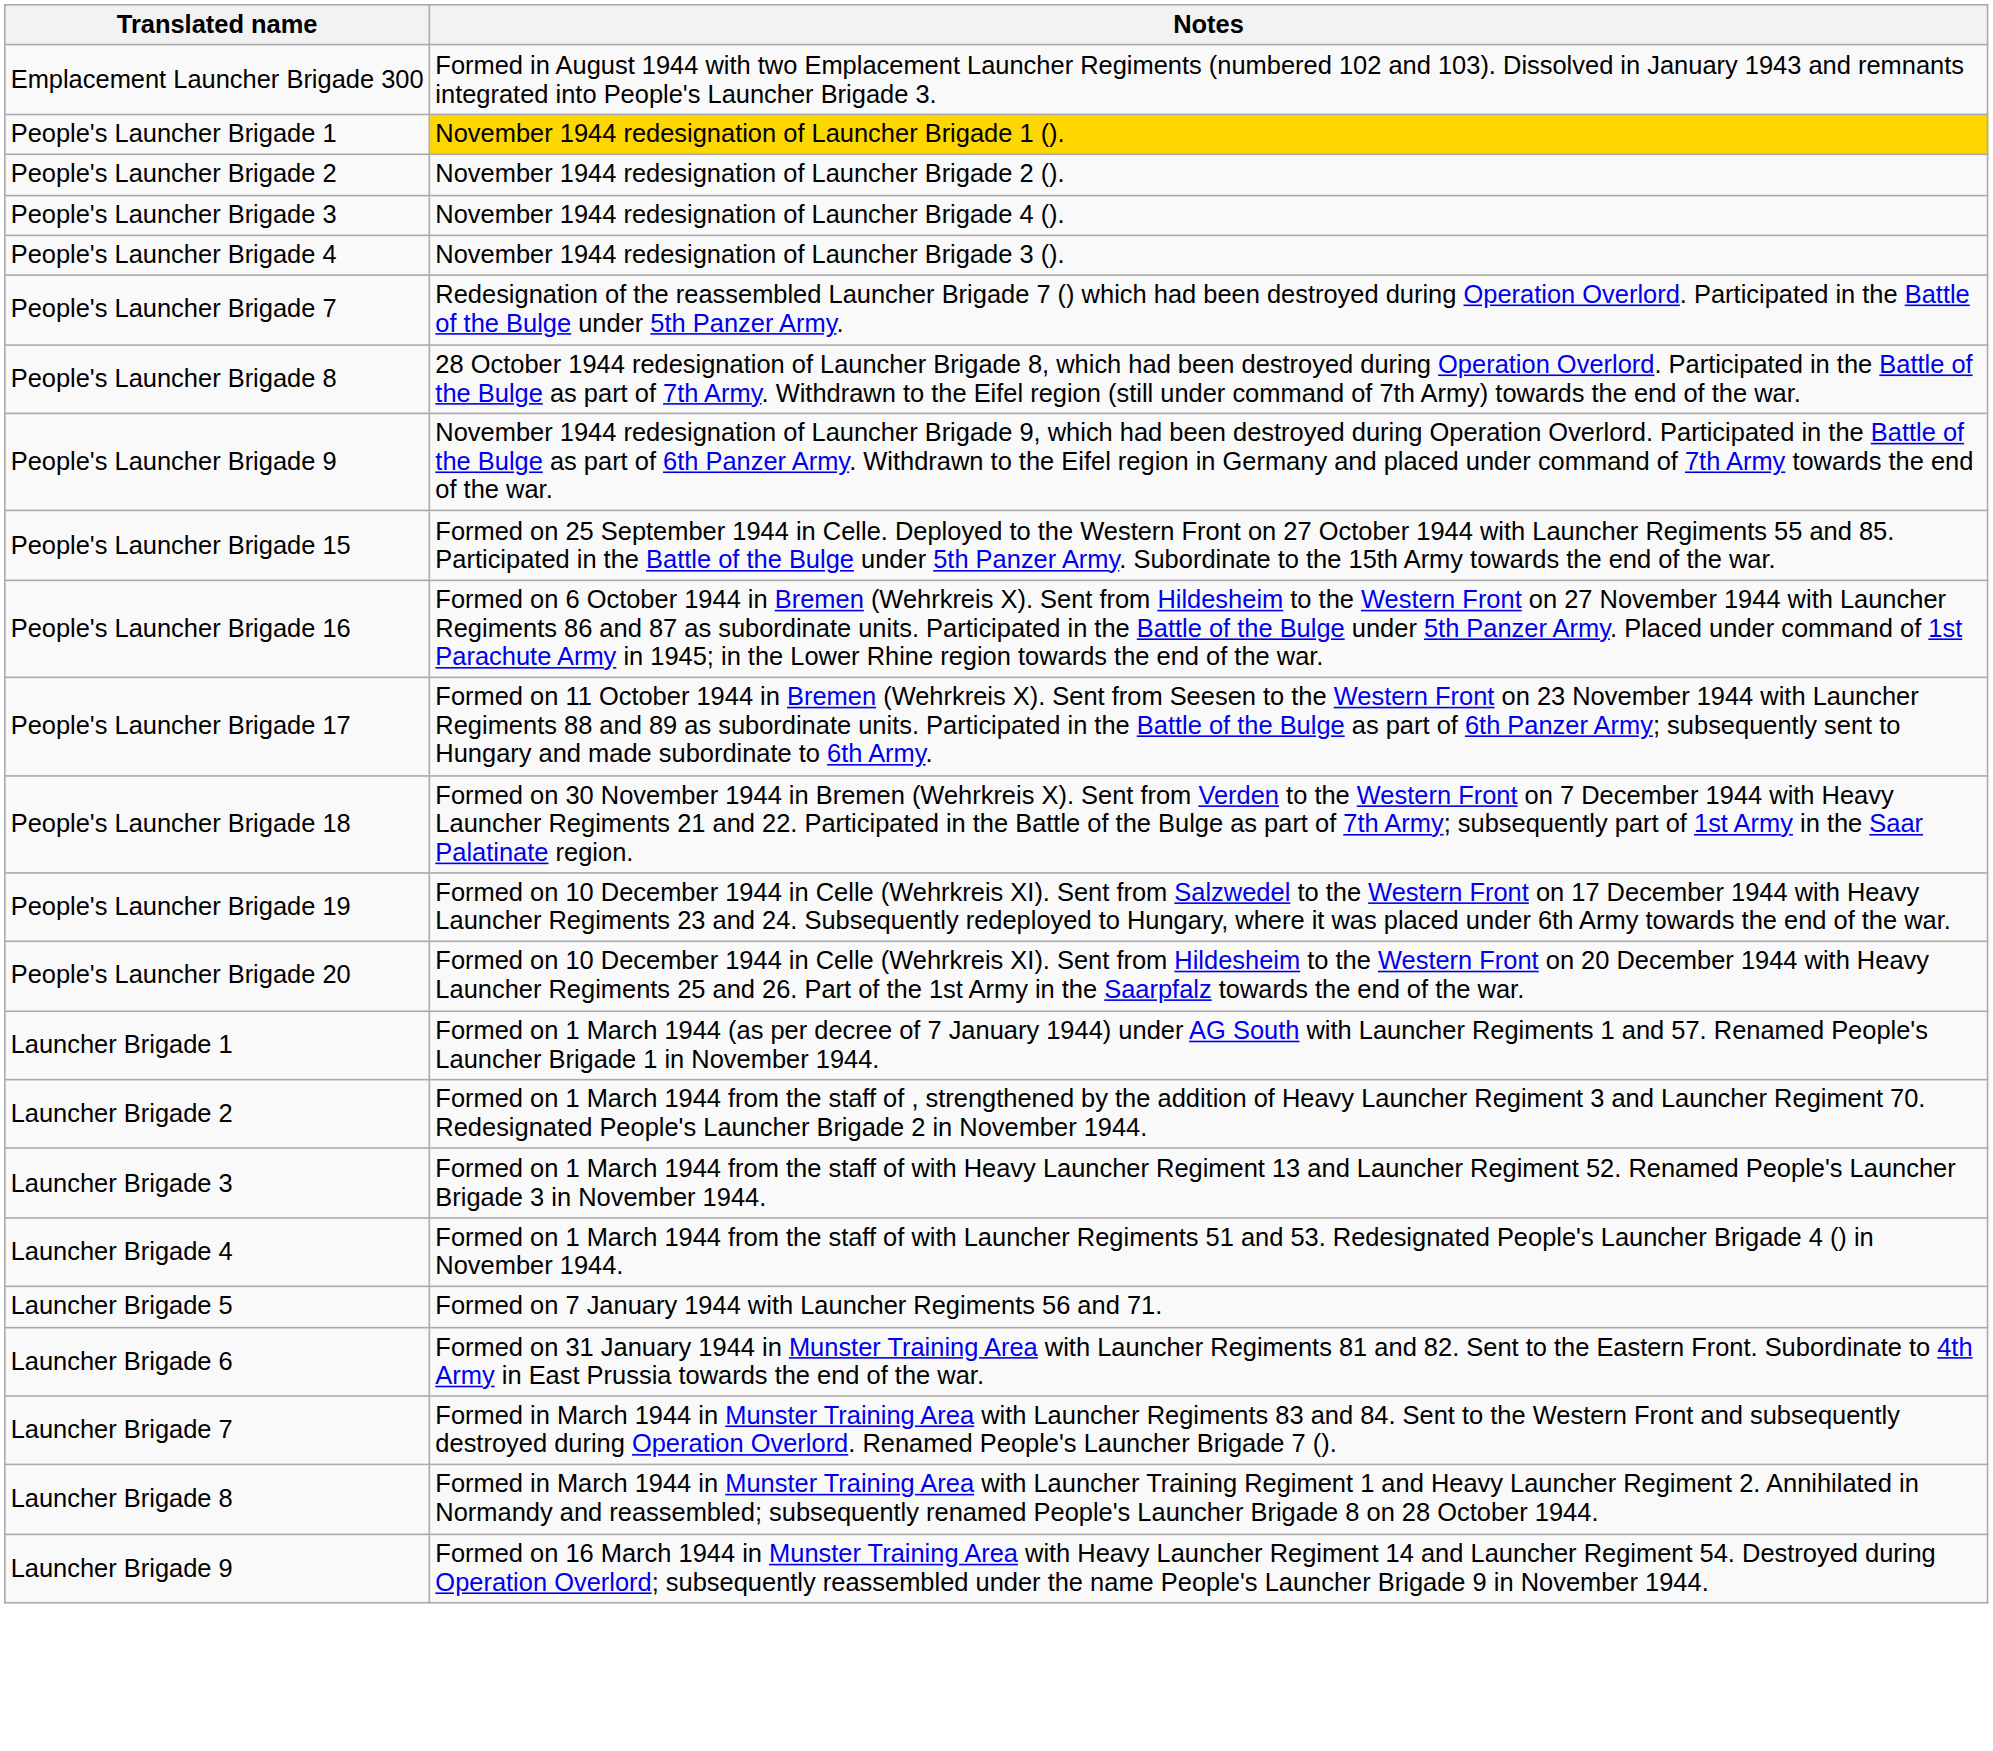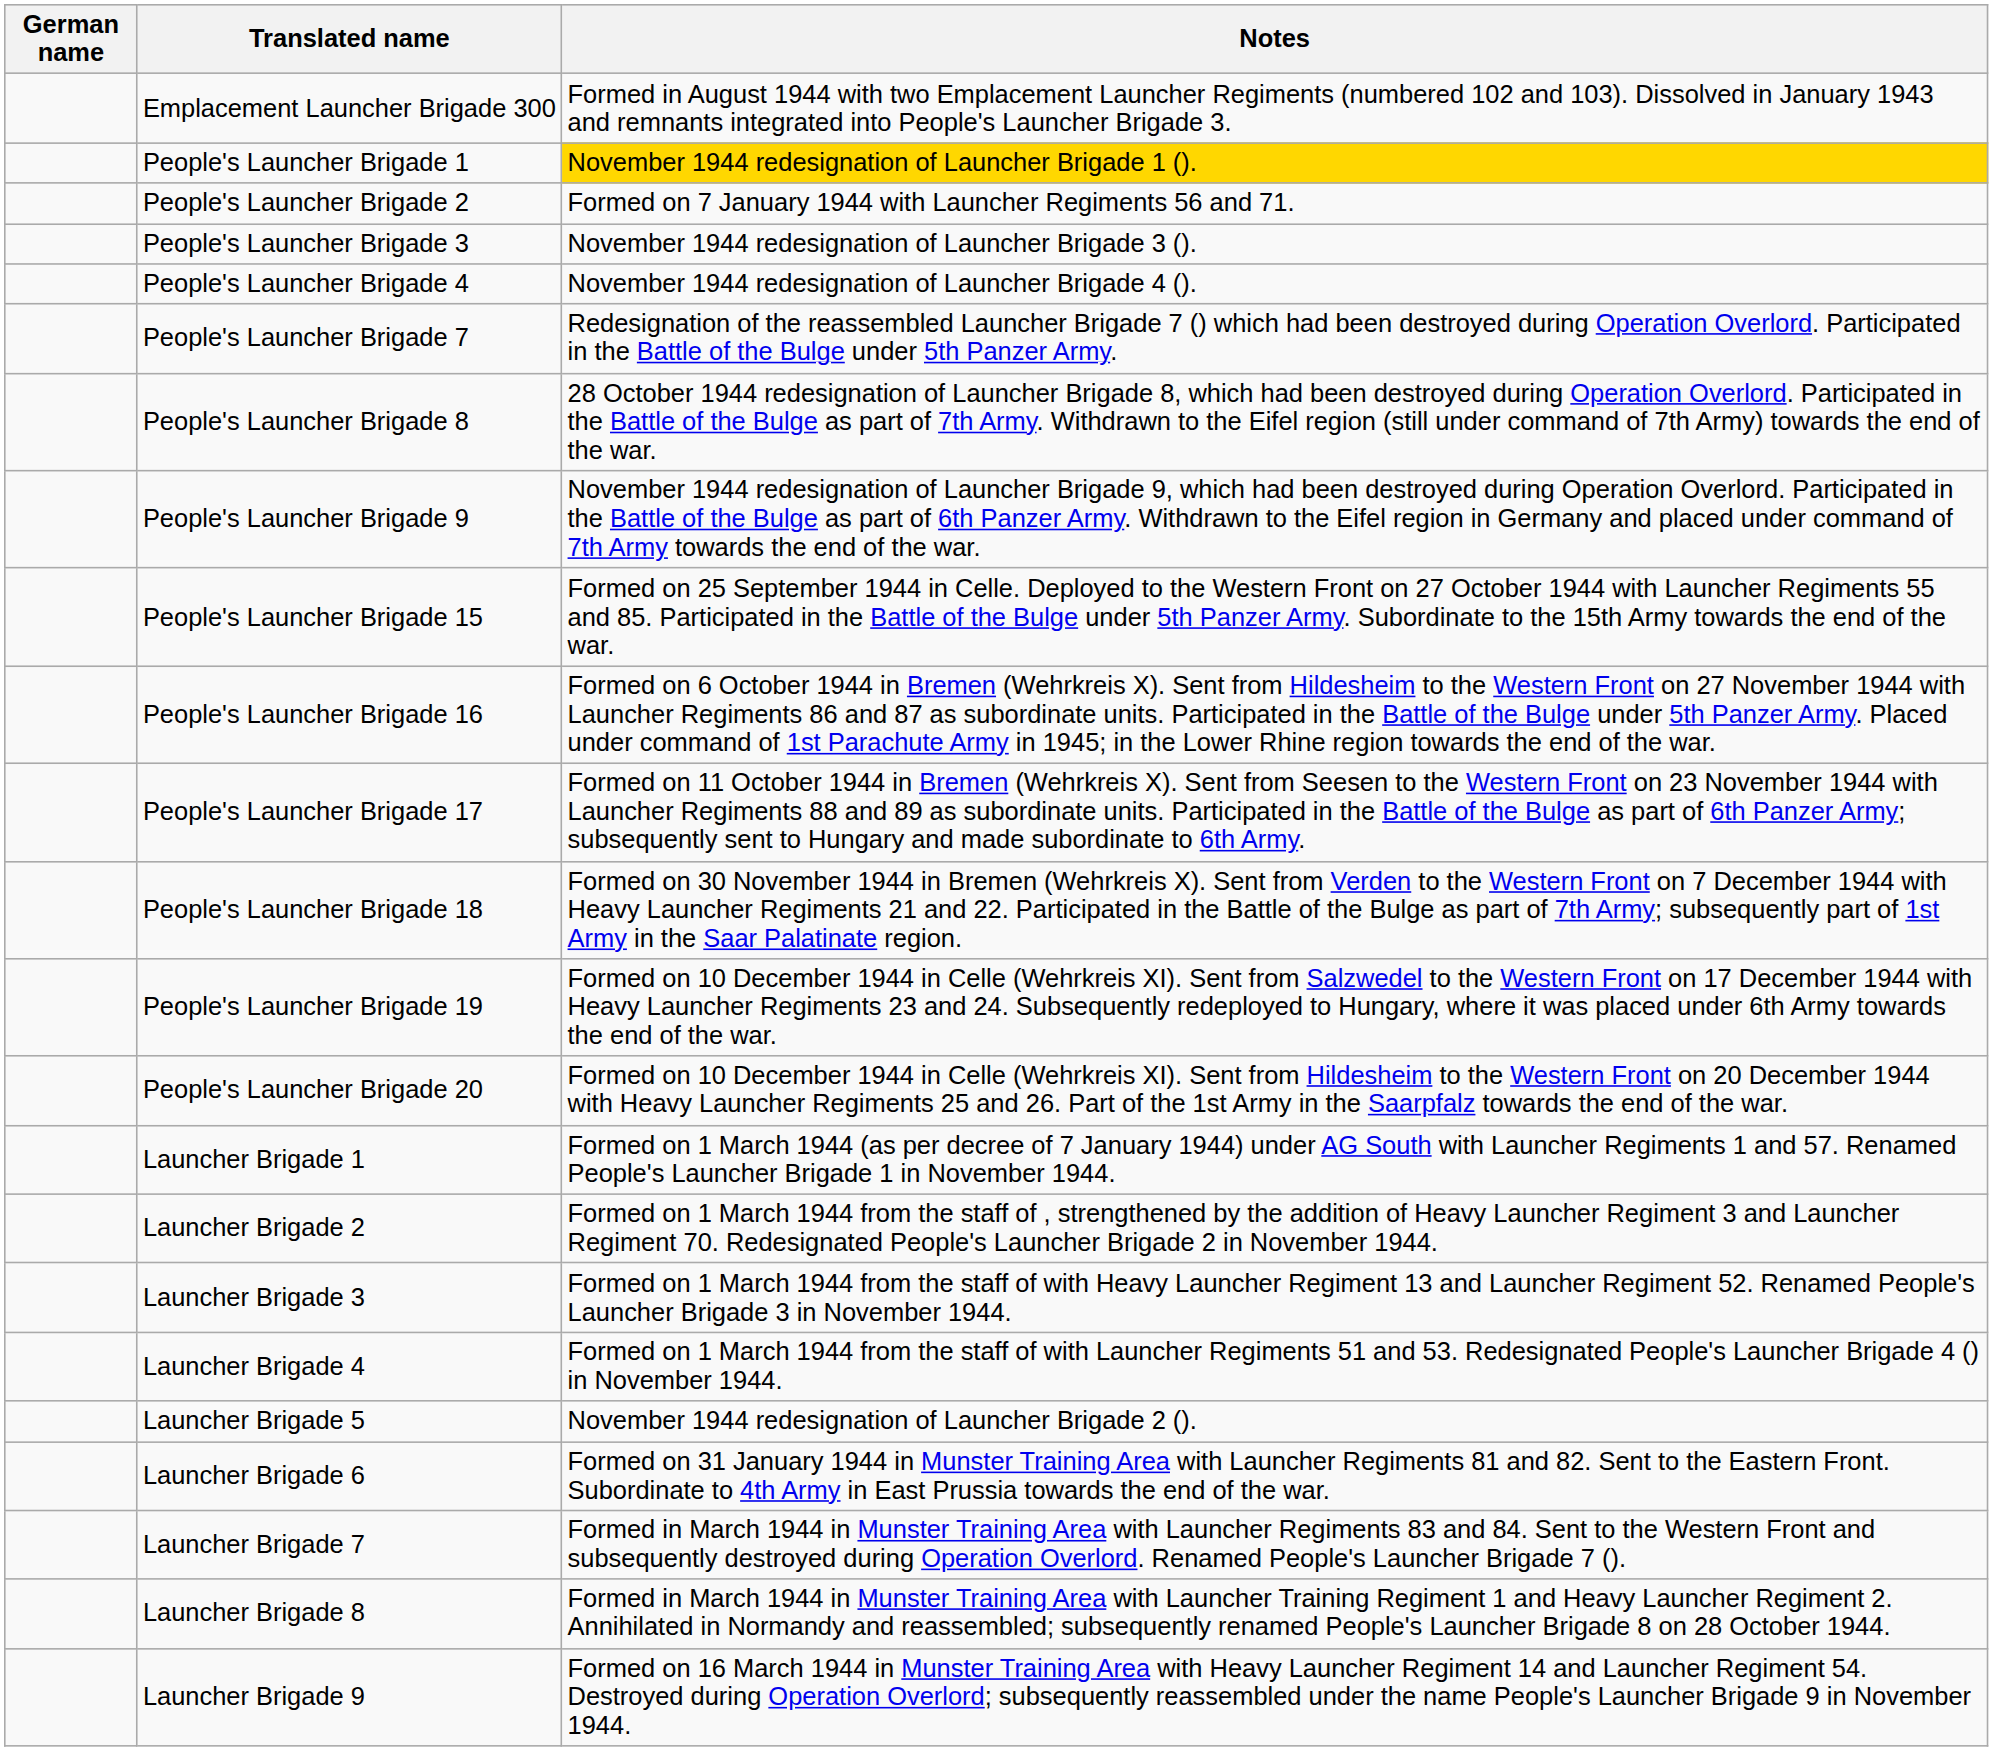 <table class="wikitable">
 <tr>
+<th>German name</th>
 <th>Translated name</th>
 <th>Notes</th>
 </tr>
 <tr>
+<td></td>
 <td style="white-space: nowrap;">Emplacement Launcher Brigade 300</td>
 <td>Formed in August 1944 with two Emplacement Launcher Regiments (numbered 102 and 103). Dissolved in January 1943 and remnants integrated into People's Launcher Brigade 3.</td>
 </tr>
 <tr>
+<td></td>
 <td>People's Launcher Brigade 1</td>
 <td style="background: gold;">November 1944 redesignation of Launcher Brigade 1 ().</td>
 </tr>
 <tr>
+<td></td>
 <td>People's Launcher Brigade 2</td>
-<td>November 1944 redesignation of Launcher Brigade 2 ().</td>
+<td>Formed on 7 January 1944 with Launcher Regiments 56 and 71.</td>
 </tr>
 <tr>
+<td></td>
 <td>People's Launcher Brigade 3</td>
+<td>November 1944 redesignation of Launcher Brigade 3 ().</td>
+</tr>
+<tr>
+<td></td>
+<td>People's Launcher Brigade 4</td>
 <td>November 1944 redesignation of Launcher Brigade 4 ().</td>
 </tr>
 <tr>
-<td>People's Launcher Brigade 4</td>
-<td>November 1944 redesignation of Launcher Brigade 3 ().</td>
-</tr>
-<tr>
+<td></td>
 <td>People's Launcher Brigade 7</td>
 <td>Redesignation of the reassembled Launcher Brigade 7 () which had been destroyed during <a href='#'>Operation Overlord</a>. Participated in the <a href='#'>Battle of the Bulge</a> under <a href='#'>5th Panzer Army</a>.</td>
 </tr>
 <tr>
+<td></td>
 <td>People's Launcher Brigade 8</td>
 <td>28 October 1944 redesignation of Launcher Brigade 8, which had been destroyed during <a href='#'>Operation Overlord</a>. Participated in the <a href='#'>Battle of the Bulge</a> as part of <a href='#'>7th Army</a>. Withdrawn to the Eifel region (still under command of 7th Army) towards the end of the war.</td>
 </tr>
 <tr>
+<td style="white-space: nowrap;"></td>
 <td>People's Launcher Brigade 9</td>
 <td>November 1944 redesignation of Launcher Brigade 9, which had been destroyed during Operation Overlord. Participated in the <a href='#'>Battle of the Bulge</a> as part of <a href='#'>6th Panzer Army</a>. Withdrawn to the Eifel region in Germany and placed under command of <a href='#'>7th Army</a> towards the end of the war.</td>
 </tr>
 <tr>
+<td></td>
 <td>People's Launcher Brigade 15</td>
 <td>Formed on 25 September 1944 in Celle. Deployed to the Western Front on 27 October 1944 with Launcher Regiments 55 and 85. Participated in the <a href='#'>Battle of the Bulge</a> under <a href='#'>5th Panzer Army</a>. Subordinate to the 15th Army towards the end of the war.</td>
 </tr>
 <tr>
+<td></td>
 <td>People's Launcher Brigade 16</td>
 <td>Formed on 6 October 1944 in <a href='#'>Bremen</a> (Wehrkreis X). Sent from <a href='#'>Hildesheim</a> to the <a href='#'>Western Front</a> on 27 November 1944 with Launcher Regiments 86 and 87 as subordinate units. Participated in the <a href='#'>Battle of the Bulge</a> under <a href='#'>5th Panzer Army</a>. Placed under command of <a href='#'>1st Parachute Army</a> in 1945; in the Lower Rhine region towards the end of the war.</td>
 </tr>
 <tr>
+<td></td>
 <td>People's Launcher Brigade 17</td>
 <td>Formed on 11 October 1944 in <a href='#'>Bremen</a> (Wehrkreis X). Sent from Seesen to the <a href='#'>Western Front</a> on 23 November 1944 with Launcher Regiments 88 and 89 as subordinate units. Participated in the <a href='#'>Battle of the Bulge</a> as part of <a href='#'>6th Panzer Army</a>; subsequently sent to Hungary and made subordinate to <a href='#'>6th Army</a>.</td>
 </tr>
 <tr>
+<td></td>
 <td>People's Launcher Brigade 18</td>
 <td>Formed on 30 November 1944 in Bremen (Wehrkreis X). Sent from <a href='#'>Verden</a> to the <a href='#'>Western Front</a> on 7 December 1944 with Heavy Launcher Regiments 21 and 22. Participated in the Battle of the Bulge as part of <a href='#'>7th Army</a>; subsequently part of <a href='#'>1st Army</a> in the <a href='#'>Saar Palatinate</a> region.</td>
 </tr>
 <tr>
+<td></td>
 <td>People's Launcher Brigade 19</td>
 <td>Formed on 10 December 1944 in Celle (Wehrkreis XI). Sent from <a href='#'>Salzwedel</a> to the <a href='#'>Western Front</a> on 17 December 1944 with Heavy Launcher Regiments 23 and 24. Subsequently redeployed to Hungary, where it was placed under 6th Army towards the end of the war.</td>
 </tr>
 <tr>
+<td></td>
 <td>People's Launcher Brigade 20</td>
 <td>Formed on 10 December 1944 in Celle (Wehrkreis XI). Sent from <a href='#'>Hildesheim</a> to the <a href='#'>Western Front</a> on 20 December 1944 with Heavy Launcher Regiments 25 and 26. Part of the 1st Army in the <a href='#'>Saarpfalz</a> towards the end of the war.</td>
 </tr>
 <tr>
+<td></td>
 <td>Launcher Brigade 1</td>
 <td>Formed on 1 March 1944 (as per decree of 7 January 1944) under <a href='#'>AG South</a> with Launcher Regiments 1 and 57. Renamed People's Launcher Brigade 1 in November 1944.</td>
 </tr>
 <tr>
+<td></td>
 <td>Launcher Brigade 2</td>
 <td>Formed on 1 March 1944 from the staff of , strengthened by the addition of Heavy Launcher Regiment 3 and Launcher Regiment 70. Redesignated People's Launcher Brigade 2 in November 1944.</td>
 </tr>
 <tr>
+<td></td>
 <td>Launcher Brigade 3</td>
 <td>Formed on 1 March 1944 from the staff of  with Heavy Launcher Regiment 13 and Launcher Regiment 52. Renamed People's Launcher Brigade 3 in November 1944.</td>
 </tr>
 <tr>
+<td></td>
 <td>Launcher Brigade 4</td>
 <td>Formed on 1 March 1944 from the staff of  with Launcher Regiments 51 and 53. Redesignated People's Launcher Brigade 4 () in November 1944.</td>
 </tr>
 <tr>
+<td></td>
 <td>Launcher Brigade 5</td>
-<td>Formed on 7 January 1944 with Launcher Regiments 56 and 71.</td>
+<td>November 1944 redesignation of Launcher Brigade 2 ().</td>
 </tr>
 <tr>
+<td></td>
 <td>Launcher Brigade 6</td>
 <td>Formed on 31 January 1944 in <a href='#'>Munster Training Area</a> with Launcher Regiments 81 and 82. Sent to the Eastern Front. Subordinate to <a href='#'>4th Army</a> in East Prussia towards the end of the war.</td>
 </tr>
 <tr>
+<td></td>
 <td>Launcher Brigade 7</td>
 <td>Formed in March 1944 in <a href='#'>Munster Training Area</a> with Launcher Regiments 83 and 84. Sent to the Western Front and subsequently destroyed during <a href='#'>Operation Overlord</a>. Renamed People's Launcher Brigade 7 ().</td>
 </tr>
 <tr>
+<td></td>
 <td>Launcher Brigade 8</td>
 <td>Formed in March 1944 in <a href='#'>Munster Training Area</a> with Launcher Training Regiment 1 and Heavy Launcher Regiment 2. Annihilated in Normandy and reassembled; subsequently renamed People's Launcher Brigade 8 on 28 October 1944.</td>
 </tr>
 <tr>
+<td></td>
 <td>Launcher Brigade 9</td>
 <td>Formed on 16 March 1944 in <a href='#'>Munster Training Area</a> with Heavy Launcher Regiment 14 and Launcher Regiment 54. Destroyed during <a href='#'>Operation Overlord</a>; subsequently reassembled under the name People's Launcher Brigade 9 in November 1944.</td>
 </tr>
 </table>
